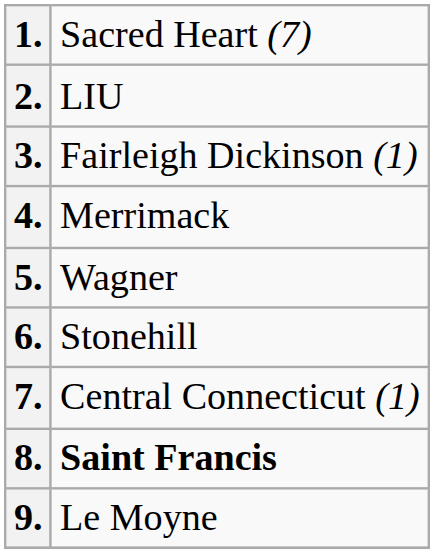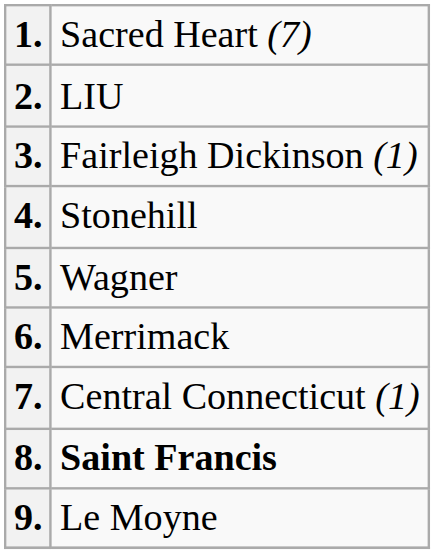 <table class="wikitable">
 <tr>
 <th>1.</th>
 <td>Sacred Heart <em>(7)</em></td>
 </tr>
 <tr>
 <th>2.</th>
 <td>LIU</td>
 </tr>
 <tr>
 <th>3.</th>
 <td>Fairleigh Dickinson <em>(1)</em></td>
 </tr>
 <tr>
 <th>4.</th>
-<td>Merrimack</td>
+<td>Stonehill</td>
 </tr>
 <tr>
 <th>5.</th>
 <td>Wagner</td>
 </tr>
 <tr>
 <th>6.</th>
-<td>Stonehill</td>
+<td>Merrimack</td>
 </tr>
 <tr>
 <th>7.</th>
 <td>Central Connecticut <em>(1)</em></td>
 </tr>
 <tr>
 <th>8.</th>
 <td><strong>Saint Francis</strong></td>
 </tr>
 <tr>
 <th>9.</th>
 <td>Le Moyne</td>
 </tr>
 <tr>
 </tr>
 </table>
